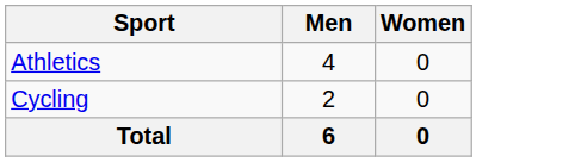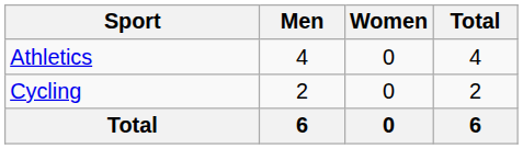 <table class="wikitable sortable" style="text-align:center;">
 <tr>
 <th width=180>Sport</th>
 <th width=55>Men</th>
 <th width=55>Women</th>
+<th width=55>Total</th>
 </tr>
 <tr>
 <td align=left><a href='#'>Athletics</a></td>
 <td>4</td>
 <td>0</td>
+<td>4</td>
 </tr>
 <tr>
 <td align=left><a href='#'>Cycling</a></td>
 <td>2</td>
 <td>0</td>
+<td>2</td>
 </tr>
 <tr>
 <th>Total</th>
 <th>6</th>
 <th>0</th>
+<th>6</th>
 </tr>
 </table>
